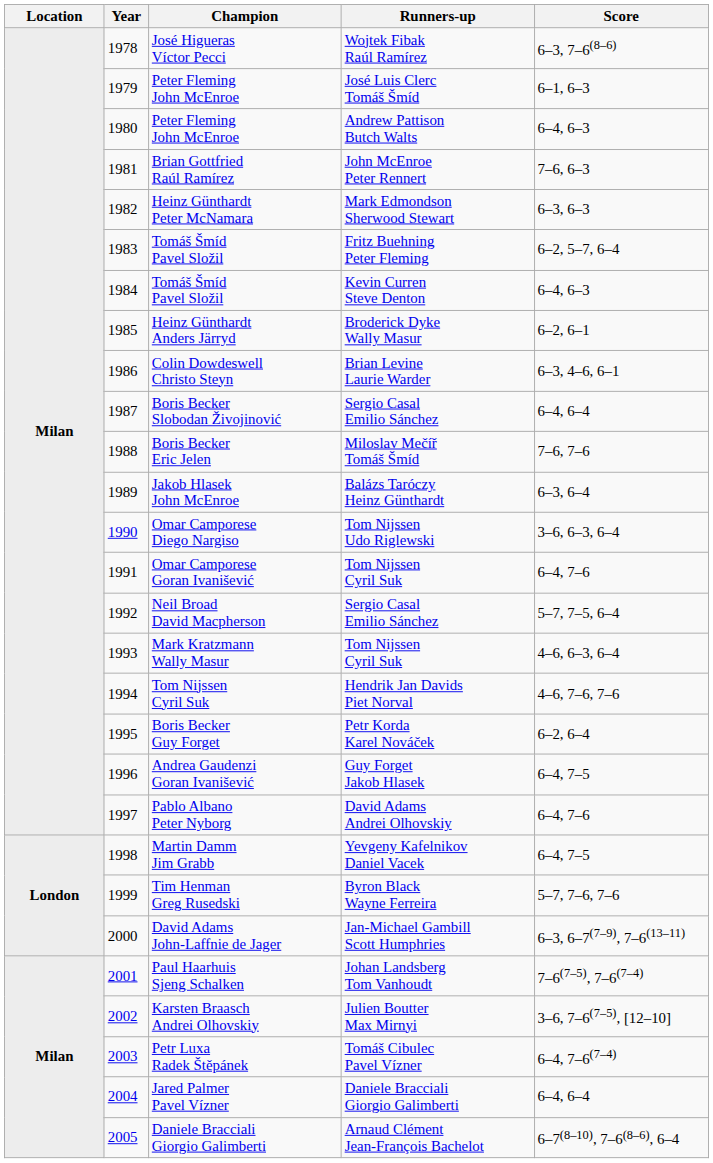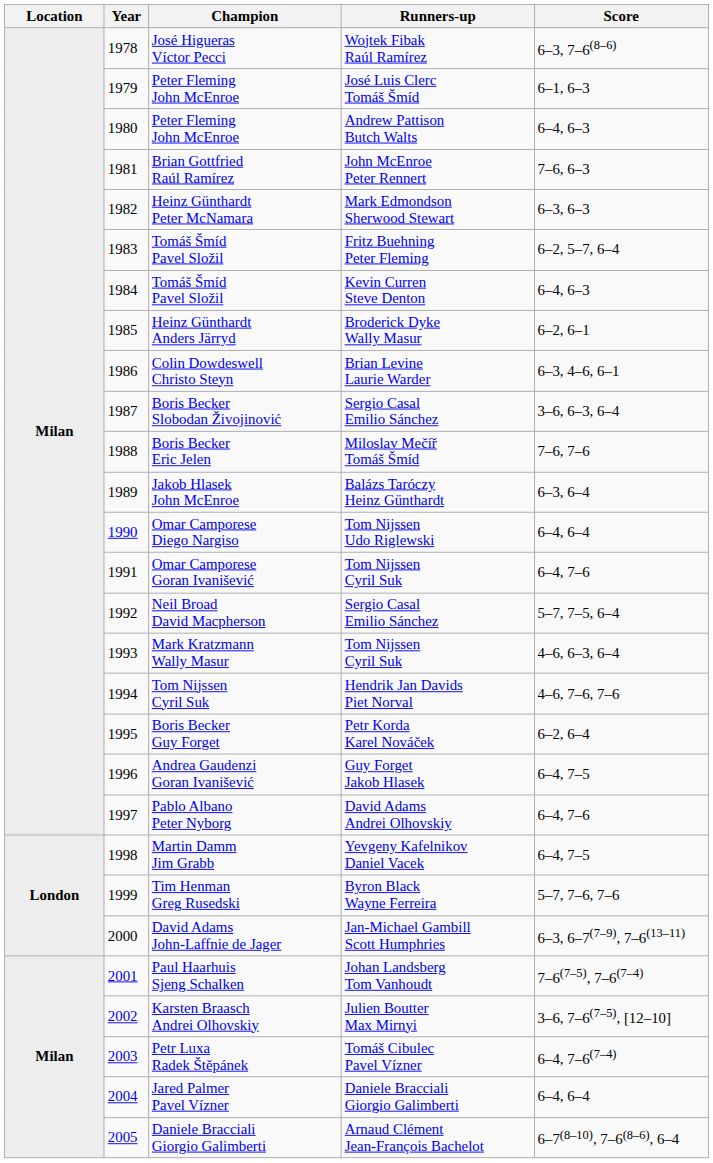 <table class="wikitable">
 <tr>
 <th style="width:100px">Location</th>
 <th style="width:40px">Year</th>
 <th style="width:200px">Champion</th>
 <th style="width:200px">Runners-up</th>
 <th style="width:180px">Score</th>
 </tr>
 <tr>
 <th rowspan="20" style="background:#ededed">Milan</th>
 <td>1978</td>
 <td> <a href='#'>José Higueras</a><br> <a href='#'>Víctor Pecci</a></td>
 <td> <a href='#'>Wojtek Fibak</a><br> <a href='#'>Raúl Ramírez</a></td>
 <td>6–3, 7–6<sup>(8–6)</sup></td>
 </tr>
 <tr>
 <td>1979</td>
 <td> <a href='#'>Peter Fleming</a><br> <a href='#'>John McEnroe</a></td>
 <td> <a href='#'>José Luis Clerc</a><br> <a href='#'>Tomáš Šmíd</a></td>
 <td>6–1, 6–3</td>
 </tr>
 <tr>
 <td>1980</td>
 <td> <a href='#'>Peter Fleming</a><br> <a href='#'>John McEnroe</a></td>
 <td> <a href='#'>Andrew Pattison</a><br> <a href='#'>Butch Walts</a></td>
 <td>6–4, 6–3</td>
 </tr>
 <tr>
 <td>1981</td>
 <td> <a href='#'>Brian Gottfried</a><br> <a href='#'>Raúl Ramírez</a></td>
 <td> <a href='#'>John McEnroe</a><br> <a href='#'>Peter Rennert</a></td>
 <td>7–6, 6–3</td>
 </tr>
 <tr>
 <td>1982</td>
 <td> <a href='#'>Heinz Günthardt</a><br> <a href='#'>Peter McNamara</a></td>
 <td> <a href='#'>Mark Edmondson</a><br> <a href='#'>Sherwood Stewart</a></td>
 <td>6–3, 6–3</td>
 </tr>
 <tr>
 <td>1983</td>
 <td> <a href='#'>Tomáš Šmíd</a><br> <a href='#'>Pavel Složil</a></td>
 <td> <a href='#'>Fritz Buehning</a><br> <a href='#'>Peter Fleming</a></td>
 <td>6–2, 5–7, 6–4</td>
 </tr>
 <tr>
 <td>1984</td>
 <td> <a href='#'>Tomáš Šmíd</a><br> <a href='#'>Pavel Složil</a></td>
 <td> <a href='#'>Kevin Curren</a><br> <a href='#'>Steve Denton</a></td>
 <td>6–4, 6–3</td>
 </tr>
 <tr>
 <td>1985</td>
 <td> <a href='#'>Heinz Günthardt</a><br> <a href='#'>Anders Järryd</a></td>
 <td> <a href='#'>Broderick Dyke</a><br> <a href='#'>Wally Masur</a></td>
 <td>6–2, 6–1</td>
 </tr>
 <tr>
 <td>1986</td>
 <td> <a href='#'>Colin Dowdeswell</a><br> <a href='#'>Christo Steyn</a></td>
 <td> <a href='#'>Brian Levine</a><br> <a href='#'>Laurie Warder</a></td>
 <td>6–3, 4–6, 6–1</td>
 </tr>
 <tr>
 <td>1987</td>
 <td> <a href='#'>Boris Becker</a><br> <a href='#'>Slobodan Živojinović</a></td>
 <td> <a href='#'>Sergio Casal</a><br> <a href='#'>Emilio Sánchez</a></td>
-<td>6–4, 6–4</td>
+<td>3–6, 6–3, 6–4</td>
 </tr>
 <tr>
 <td>1988</td>
 <td> <a href='#'>Boris Becker</a><br> <a href='#'>Eric Jelen</a></td>
 <td> <a href='#'>Miloslav Mečíř</a><br> <a href='#'>Tomáš Šmíd</a></td>
 <td>7–6, 7–6</td>
 </tr>
 <tr>
 <td>1989</td>
 <td> <a href='#'>Jakob Hlasek</a><br> <a href='#'>John McEnroe</a></td>
 <td> <a href='#'>Balázs Taróczy</a><br> <a href='#'>Heinz Günthardt</a></td>
 <td>6–3, 6–4</td>
 </tr>
 <tr>
 <td><a href='#'>1990</a></td>
 <td> <a href='#'>Omar Camporese</a><br> <a href='#'>Diego Nargiso</a></td>
 <td> <a href='#'>Tom Nijssen</a><br> <a href='#'>Udo Riglewski</a></td>
-<td>3–6, 6–3, 6–4</td>
+<td>6–4, 6–4</td>
 </tr>
 <tr>
 <td>1991</td>
 <td> <a href='#'>Omar Camporese</a><br> <a href='#'>Goran Ivanišević</a></td>
 <td> <a href='#'>Tom Nijssen</a><br> <a href='#'>Cyril Suk</a></td>
 <td>6–4, 7–6</td>
 </tr>
 <tr>
 <td>1992</td>
 <td> <a href='#'>Neil Broad</a><br> <a href='#'>David Macpherson</a></td>
 <td> <a href='#'>Sergio Casal</a><br> <a href='#'>Emilio Sánchez</a></td>
 <td>5–7, 7–5, 6–4</td>
 </tr>
 <tr>
 <td>1993</td>
 <td> <a href='#'>Mark Kratzmann</a><br> <a href='#'>Wally Masur</a></td>
 <td> <a href='#'>Tom Nijssen</a><br> <a href='#'>Cyril Suk</a></td>
 <td>4–6, 6–3, 6–4</td>
 </tr>
 <tr>
 <td>1994</td>
 <td> <a href='#'>Tom Nijssen</a><br> <a href='#'>Cyril Suk</a></td>
 <td> <a href='#'>Hendrik Jan Davids</a><br> <a href='#'>Piet Norval</a></td>
 <td>4–6, 7–6, 7–6</td>
 </tr>
 <tr>
 <td>1995</td>
 <td> <a href='#'>Boris Becker</a><br> <a href='#'>Guy Forget</a></td>
 <td> <a href='#'>Petr Korda</a><br> <a href='#'>Karel Nováček</a></td>
 <td>6–2, 6–4</td>
 </tr>
 <tr>
 <td>1996</td>
 <td> <a href='#'>Andrea Gaudenzi</a><br> <a href='#'>Goran Ivanišević</a></td>
 <td> <a href='#'>Guy Forget</a><br> <a href='#'>Jakob Hlasek</a></td>
 <td>6–4, 7–5</td>
 </tr>
 <tr>
 <td>1997</td>
 <td> <a href='#'>Pablo Albano</a><br> <a href='#'>Peter Nyborg</a></td>
 <td> <a href='#'>David Adams</a><br> <a href='#'>Andrei Olhovskiy</a></td>
 <td>6–4, 7–6</td>
 </tr>
 <tr>
 <th rowspan="3" style="background:#ededed">London</th>
 <td>1998</td>
 <td> <a href='#'>Martin Damm</a><br> <a href='#'>Jim Grabb</a></td>
 <td> <a href='#'>Yevgeny Kafelnikov</a><br> <a href='#'>Daniel Vacek</a></td>
 <td>6–4, 7–5</td>
 </tr>
 <tr>
 <td>1999</td>
 <td> <a href='#'>Tim Henman</a><br> <a href='#'>Greg Rusedski</a></td>
 <td> <a href='#'>Byron Black</a><br> <a href='#'>Wayne Ferreira</a></td>
 <td>5–7, 7–6, 7–6</td>
 </tr>
 <tr>
 <td>2000</td>
 <td> <a href='#'>David Adams</a><br> <a href='#'>John-Laffnie de Jager</a></td>
 <td> <a href='#'>Jan-Michael Gambill</a><br> <a href='#'>Scott Humphries</a></td>
 <td>6–3, 6–7<sup>(7–9)</sup>, 7–6<sup>(13–11)</sup></td>
 </tr>
 <tr>
 <th rowspan="5" style="background:#ededed">Milan</th>
 <td><a href='#'>2001</a></td>
 <td> <a href='#'>Paul Haarhuis</a><br> <a href='#'>Sjeng Schalken</a></td>
 <td> <a href='#'>Johan Landsberg</a><br> <a href='#'>Tom Vanhoudt</a></td>
 <td>7–6<sup>(7–5)</sup>, 7–6<sup>(7–4)</sup></td>
 </tr>
 <tr>
 <td><a href='#'>2002</a></td>
 <td> <a href='#'>Karsten Braasch</a><br> <a href='#'>Andrei Olhovskiy</a></td>
 <td> <a href='#'>Julien Boutter</a><br> <a href='#'>Max Mirnyi</a></td>
 <td>3–6, 7–6<sup>(7–5)</sup>, [12–10]</td>
 </tr>
 <tr>
 <td><a href='#'>2003</a></td>
 <td> <a href='#'>Petr Luxa</a><br> <a href='#'>Radek Štěpánek</a></td>
 <td> <a href='#'>Tomáš Cibulec</a><br> <a href='#'>Pavel Vízner</a></td>
 <td>6–4, 7–6<sup>(7–4)</sup></td>
 </tr>
 <tr>
 <td><a href='#'>2004</a></td>
 <td> <a href='#'>Jared Palmer</a><br> <a href='#'>Pavel Vízner</a></td>
 <td> <a href='#'>Daniele Bracciali</a><br> <a href='#'>Giorgio Galimberti</a></td>
 <td>6–4, 6–4</td>
 </tr>
 <tr>
 <td><a href='#'>2005</a></td>
 <td> <a href='#'>Daniele Bracciali</a><br> <a href='#'>Giorgio Galimberti</a></td>
 <td> <a href='#'>Arnaud Clément</a><br> <a href='#'>Jean-François Bachelot</a></td>
 <td>6–7<sup>(8–10)</sup>, 7–6<sup>(8–6)</sup>, 6–4</td>
 </tr>
 </table>
